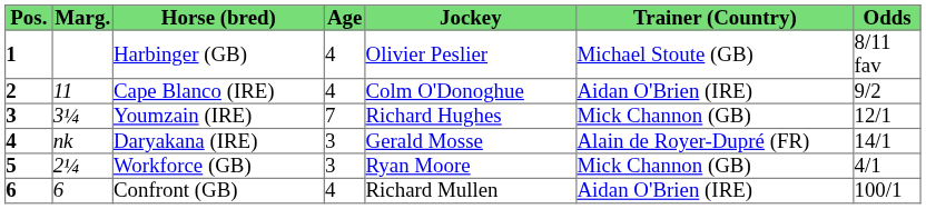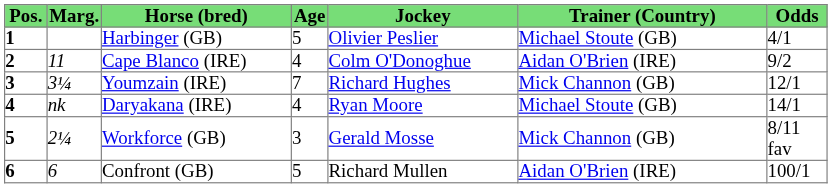 <table class = "sortable" | border="1" cellpadding="0" style="border-collapse: collapse;">
 <tr style="background:#7d7; text-align:center;">
 <th style="width:35px;"><strong>Pos.</strong></th>
 <th style="width:45px;"><strong>Marg.</strong></th>
 <th style="width:160px;"><strong>Horse (bred)</strong></th>
 <th style="width:30px;"><strong>Age</strong></th>
 <th style="width:160px;"><strong>Jockey</strong></th>
 <th style="width:210px;"><strong>Trainer (Country)</strong></th>
 <th style="width:50px;"><strong>Odds</strong></th>
 </tr>
 <tr>
 <td><strong>1</strong></td>
 <td></td>
 <td><a href='#'>Harbinger</a> (GB)</td>
-<td>4</td>
+<td>5</td>
 <td><a href='#'>Olivier Peslier</a></td>
 <td><a href='#'>Michael Stoute</a> (GB)</td>
-<td>8/11 fav</td>
+<td>4/1</td>
 </tr>
 <tr>
 <td><strong>2</strong></td>
 <td><em>11</em></td>
 <td><a href='#'>Cape Blanco</a> (IRE)</td>
 <td>4</td>
 <td><a href='#'>Colm O'Donoghue</a></td>
 <td><a href='#'>Aidan O'Brien</a> (IRE)</td>
 <td>9/2</td>
 </tr>
 <tr>
 <td><strong>3</strong></td>
 <td><em>3¼</em></td>
 <td><a href='#'>Youmzain</a> (IRE)</td>
 <td>7</td>
 <td><a href='#'>Richard Hughes</a></td>
 <td><a href='#'>Mick Channon</a> (GB)</td>
 <td>12/1</td>
 </tr>
 <tr>
 <td><strong>4</strong></td>
 <td><em>nk</em></td>
 <td><a href='#'>Daryakana</a> (IRE)</td>
-<td>3</td>
-<td><a href='#'>Gerald Mosse</a></td>
-<td><a href='#'>Alain de Royer-Dupré</a> (FR)</td>
+<td>4</td>
+<td><a href='#'>Ryan Moore</a></td>
+<td><a href='#'>Michael Stoute</a> (GB)</td>
 <td>14/1</td>
 </tr>
 <tr>
 <td><strong>5</strong></td>
 <td><em>2¼</em></td>
 <td><a href='#'>Workforce</a> (GB)</td>
 <td>3</td>
-<td><a href='#'>Ryan Moore</a></td>
+<td><a href='#'>Gerald Mosse</a></td>
 <td><a href='#'>Mick Channon</a> (GB)</td>
-<td>4/1</td>
+<td>8/11 fav</td>
 </tr>
 <tr>
 <td><strong>6</strong></td>
 <td><em>6</em></td>
 <td>Confront (GB)</td>
-<td>4</td>
+<td>5</td>
 <td>Richard Mullen</td>
 <td><a href='#'>Aidan O'Brien</a> (IRE)</td>
 <td>100/1</td>
 </tr>
 </table>
